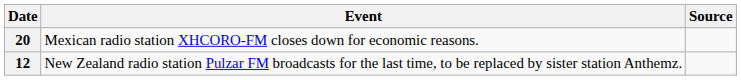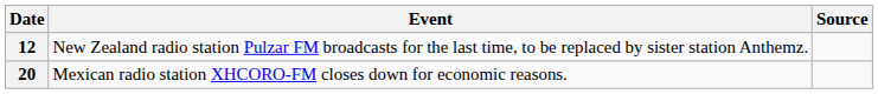 <table class=wikitable>
 <tr>
 <th>Date</th>
 <th>Event</th>
 <th>Source</th>
 </tr>
 <tr>
+<th rowspan="1">12</th>
+<td>New Zealand radio station <a href='#'>Pulzar FM</a> broadcasts for the last time, to be replaced by sister station Anthemz.</td>
+<td></td>
+</tr>
+<tr>
 <th rowspan="1">20</th>
 <td>Mexican radio station <a href='#'>XHCORO-FM</a> closes down for economic reasons.</td>
 <td></td>
 </tr>
-<tr>
-<th rowspan="1">12</th>
-<td>New Zealand radio station <a href='#'>Pulzar FM</a> broadcasts for the last time, to be replaced by sister station Anthemz.</td>
-<td></td>
-</tr>
 </table>
